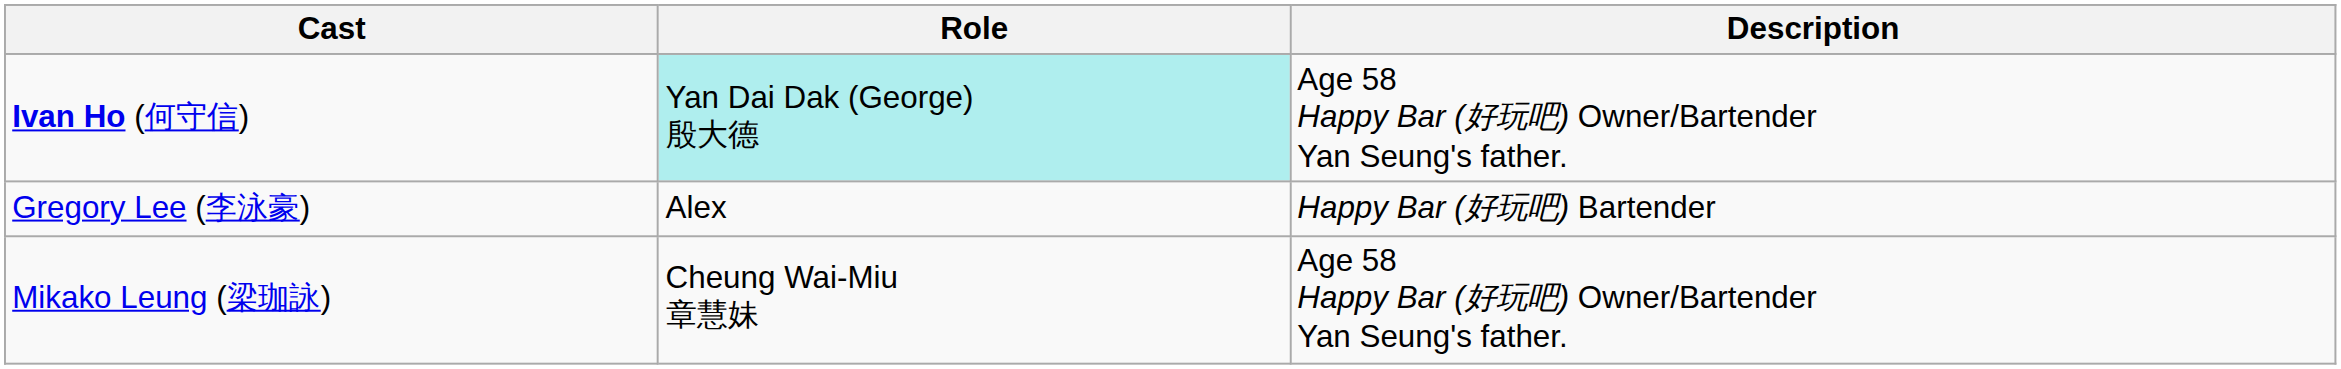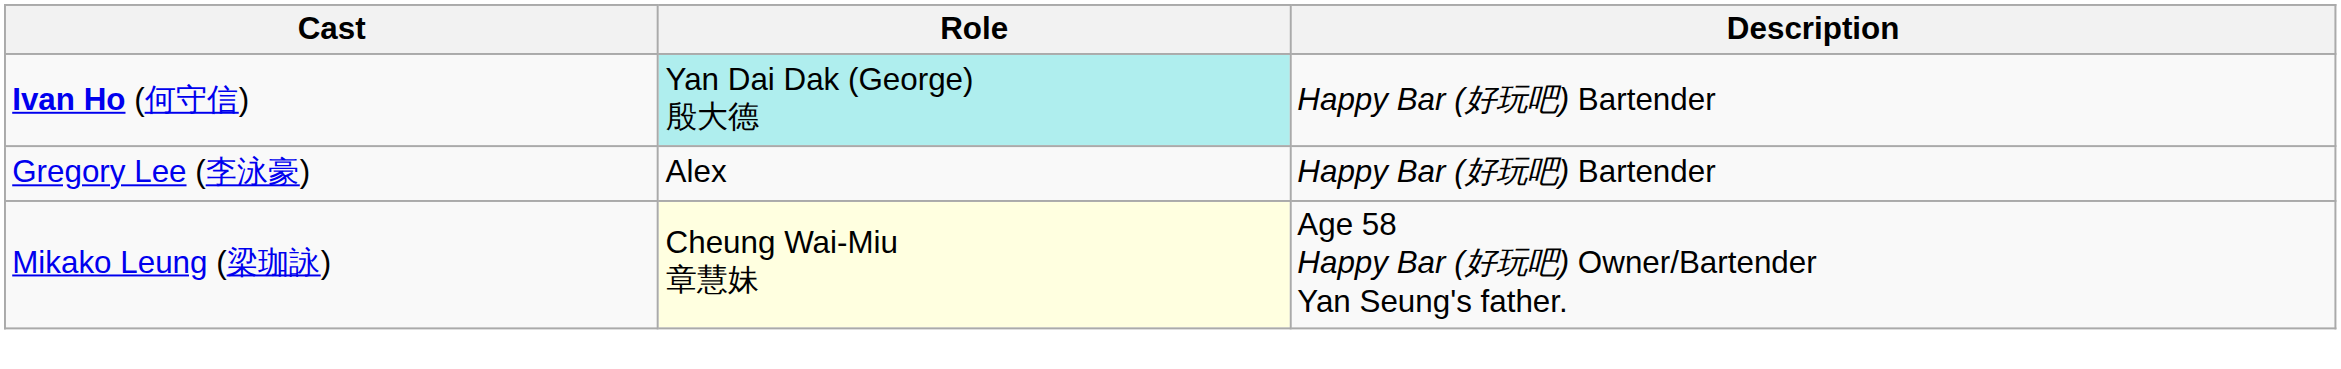 <table class="wikitable" width="60%">
 <tr>
 <th>Cast</th>
 <th>Role</th>
 <th>Description</th>
 </tr>
 <tr>
 <td><strong><a href='#'>Ivan Ho</a></strong> (<a href='#'>何守信</a>)</td>
 <td style="background: paleturquoise;">Yan Dai Dak (George) <br> 殷大德</td>
-<td>Age 58<br><em>Happy Bar (好玩吧)</em> Owner/Bartender <br> Yan Seung's father.</td>
+<td><em>Happy Bar (好玩吧)</em> Bartender</td>
 </tr>
 <tr>
 <td><a href='#'>Gregory Lee</a> (<a href='#'>李泳豪</a>)</td>
 <td>Alex</td>
 <td><em>Happy Bar (好玩吧)</em> Bartender</td>
 </tr>
 <tr>
 <td><a href='#'>Mikako Leung</a> (<a href='#'>梁珈詠</a>)</td>
-<td>Cheung Wai-Miu <br> 章慧妹</td>
+<td style="background: lightyellow;">Cheung Wai-Miu <br> 章慧妹</td>
 <td>Age 58<br><em>Happy Bar (好玩吧)</em> Owner/Bartender <br> Yan Seung's father.</td>
 </tr>
 </table>
